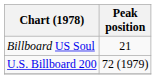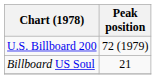 <table class="wikitable">
 <tr>
 <th>Chart (1978)</th>
 <th>Peak<br>position</th>
 </tr>
 <tr>
+<td><a href='#'>U.S. Billboard 200</a></td>
+<td align=center>72 (1979)</td>
+</tr>
+<tr>
 <td><em>Billboard</em> <a href='#'>US Soul</a></td>
 <td align=center>21</td>
 </tr>
 <tr>
-<td><a href='#'>U.S. Billboard 200</a></td>
-<td align=center>72 (1979)</td>
-</tr>
-<tr>
 </tr>
 </table>
